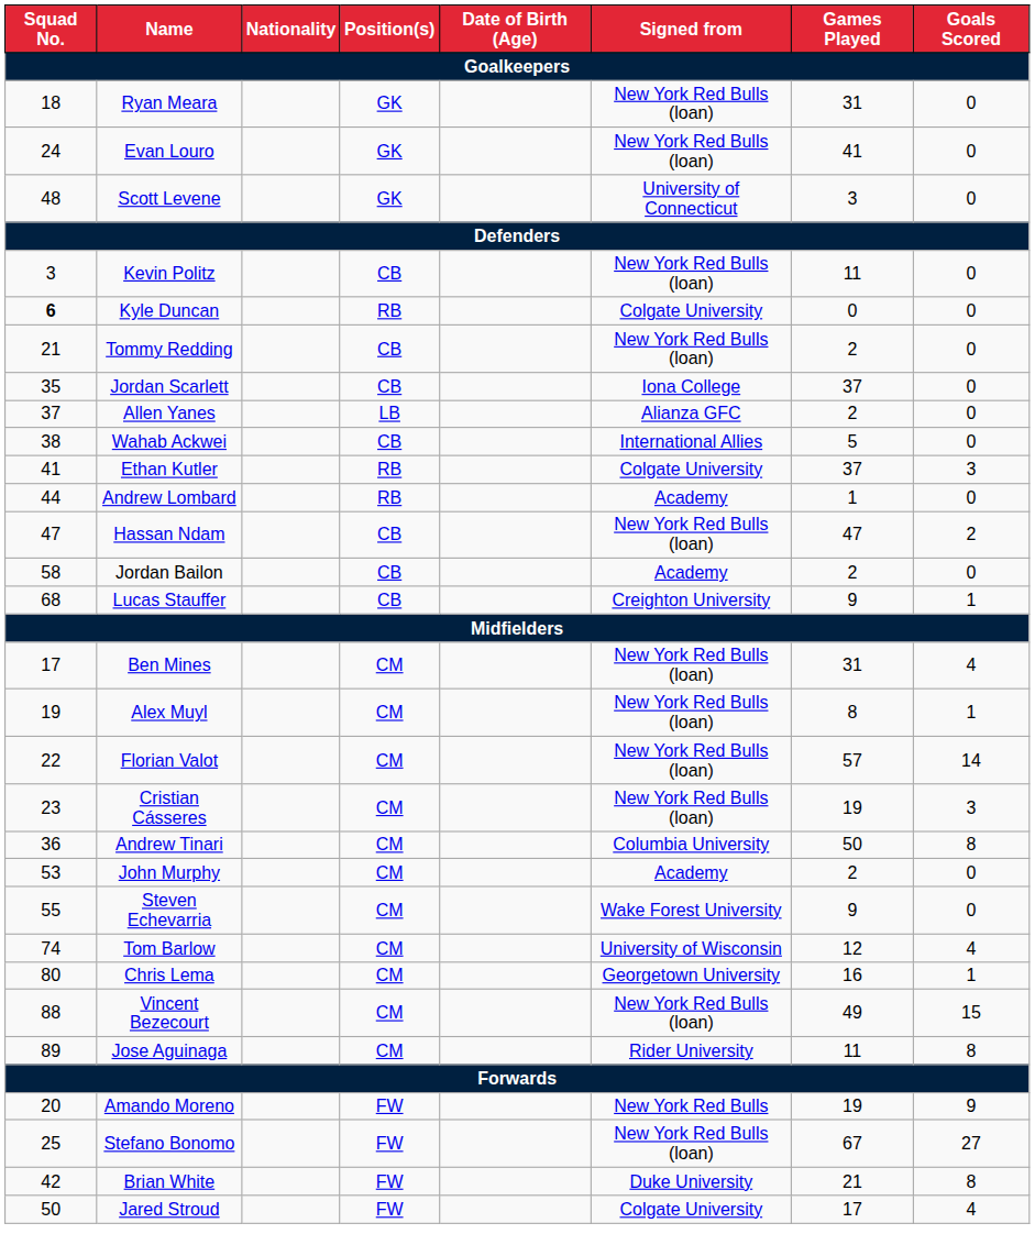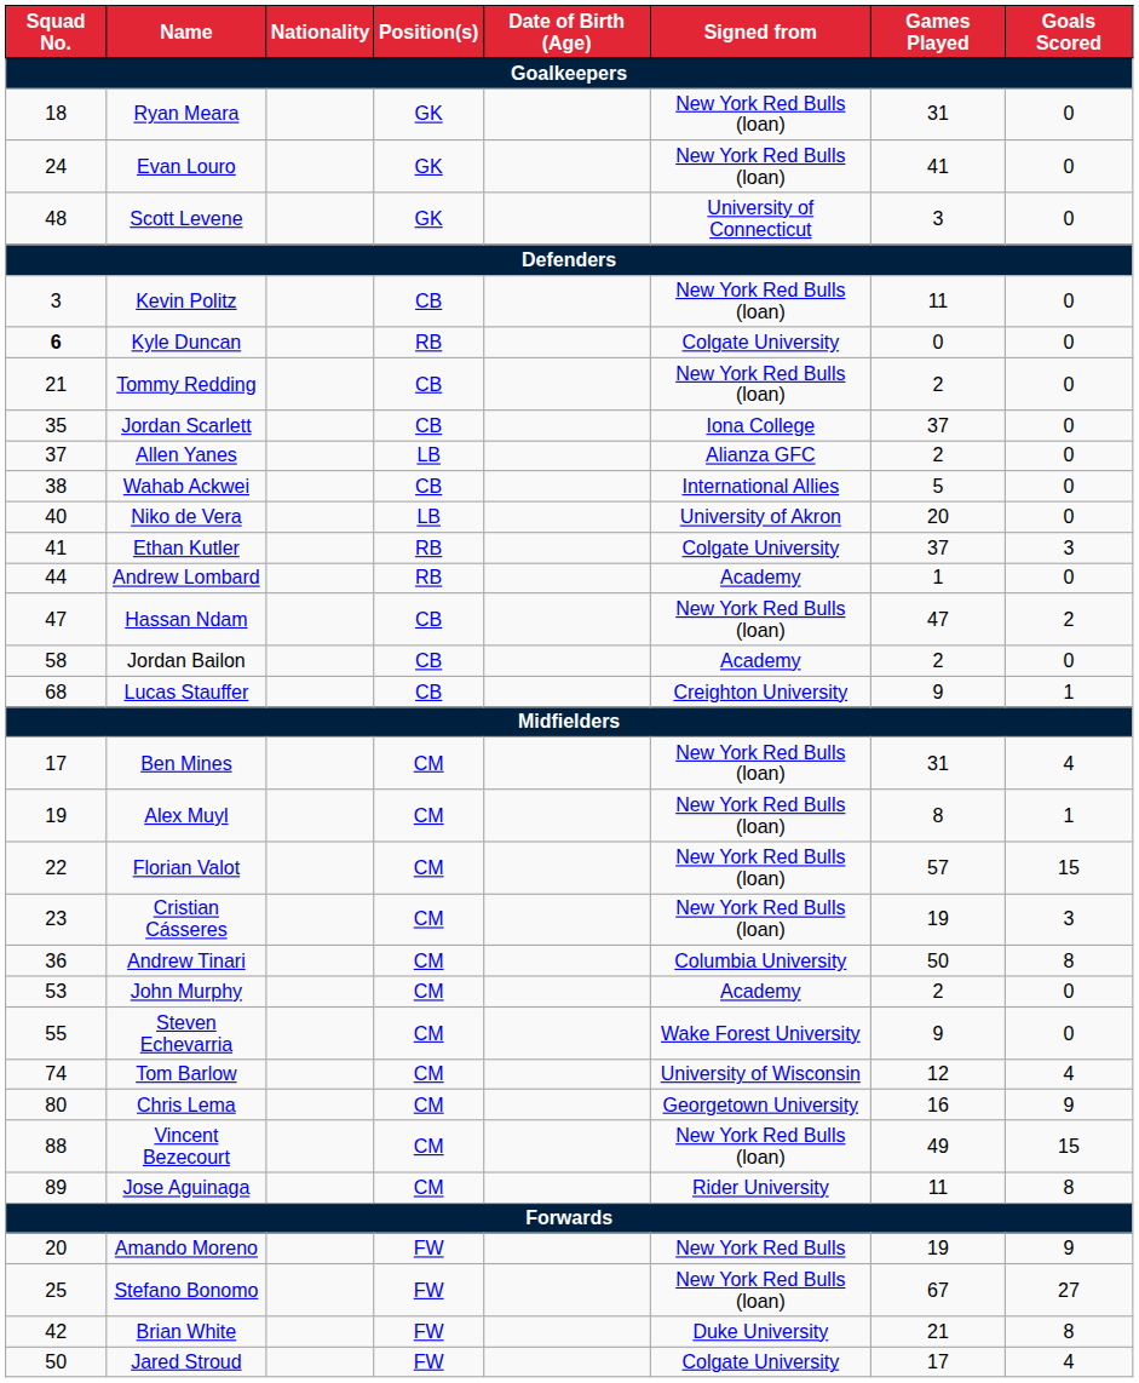 <table class="wikitable" style="text-align:center; font-size:90%; width:95%;">
 <tr>
 <th style="background:#E32636; color:#fff;  border:1px solid #0e0e0e; text-align:center;">Squad No.</th>
 <th style="background:#E32636; color:#fff;  border:1px solid #0e0e0e; text-align:center;">Name</th>
 <th style="background:#E32636; color:#fff;  border:1px solid #0e0e0e; text-align:center;">Nationality</th>
 <th style="background:#E32636; color:#fff;  border:1px solid #0e0e0e; text-align:center;">Position(s)</th>
 <th style="background:#E32636; color:#fff;  border:1px solid #0e0e0e; text-align:center;">Date of Birth (Age)</th>
 <th style="background:#E32636; color:#fff;  border:1px solid #0e0e0e; text-align:center;">Signed from</th>
 <th style="background:#E32636; color:#fff;  border:1px solid #0e0e0e; text-align:center;">Games Played</th>
 <th style="background:#E32636; color:#fff;  border:1px solid #0e0e0e; text-align:center;">Goals Scored</th>
 </tr>
 <tr>
 <th colspan="8" style="background:#002040; color:white; text-align:center;">Goalkeepers</th>
 </tr>
 <tr>
 <td>18</td>
 <td><a href='#'>Ryan Meara</a></td>
 <td></td>
 <td><a href='#'>GK</a></td>
 <td></td>
 <td> <a href='#'>New York Red Bulls</a> (loan)</td>
 <td>31</td>
 <td>0</td>
 </tr>
 <tr>
 <td>24</td>
 <td><a href='#'>Evan Louro</a></td>
 <td></td>
 <td><a href='#'>GK</a></td>
 <td></td>
 <td> <a href='#'>New York Red Bulls</a> (loan)</td>
 <td>41</td>
 <td>0</td>
 </tr>
 <tr>
 <td>48</td>
 <td><a href='#'>Scott Levene</a></td>
 <td></td>
 <td><a href='#'>GK</a></td>
 <td></td>
 <td> <a href='#'>University of Connecticut</a></td>
 <td>3</td>
 <td>0</td>
 </tr>
 <tr>
 <th colspan="8" style="background:#002040; color:white; text-align:center;"><strong>Defenders</strong></th>
 </tr>
 <tr>
 <td>3</td>
 <td><a href='#'>Kevin Politz</a></td>
 <td></td>
 <td><a href='#'>CB</a></td>
 <td></td>
 <td> <a href='#'>New York Red Bulls</a> (loan)</td>
 <td>11</td>
 <td>0</td>
 </tr>
 <tr>
 <td><strong>6</strong></td>
 <td><a href='#'>Kyle Duncan</a></td>
 <td></td>
 <td><a href='#'>RB</a></td>
 <td></td>
 <td> <a href='#'>Colgate University</a></td>
 <td>0</td>
 <td>0</td>
 </tr>
 <tr>
 <td>21</td>
 <td><a href='#'>Tommy Redding</a></td>
 <td></td>
 <td><a href='#'>CB</a></td>
 <td></td>
 <td> <a href='#'>New York Red Bulls</a> (loan)</td>
 <td>2</td>
 <td>0</td>
 </tr>
 <tr>
 <td>35</td>
 <td><a href='#'>Jordan Scarlett</a></td>
 <td></td>
 <td><a href='#'>CB</a></td>
 <td></td>
 <td> <a href='#'>Iona College</a></td>
 <td>37</td>
 <td>0</td>
 </tr>
 <tr>
 <td>37</td>
 <td><a href='#'>Allen Yanes</a></td>
 <td></td>
 <td><a href='#'>LB</a></td>
 <td></td>
 <td> <a href='#'>Alianza GFC</a></td>
 <td>2</td>
 <td>0</td>
 </tr>
 <tr>
 <td>38</td>
 <td><a href='#'>Wahab Ackwei</a></td>
 <td></td>
 <td><a href='#'>CB</a></td>
 <td></td>
 <td> <a href='#'>International Allies</a></td>
 <td>5</td>
 <td>0</td>
 </tr>
 <tr>
+<td>40</td>
+<td><a href='#'>Niko de Vera</a></td>
+<td></td>
+<td><a href='#'>LB</a></td>
+<td></td>
+<td> <a href='#'>University of Akron</a></td>
+<td>20</td>
+<td>0</td>
+</tr>
+<tr>
 <td>41</td>
 <td><a href='#'>Ethan Kutler</a></td>
 <td></td>
 <td><a href='#'>RB</a></td>
 <td></td>
 <td> <a href='#'>Colgate University</a></td>
 <td>37</td>
 <td>3</td>
 </tr>
 <tr>
 <td>44</td>
 <td><a href='#'>Andrew Lombard</a></td>
 <td></td>
 <td><a href='#'>RB</a></td>
 <td></td>
 <td><a href='#'>Academy</a></td>
 <td>1</td>
 <td>0</td>
 </tr>
 <tr>
 <td>47</td>
 <td><a href='#'>Hassan Ndam</a></td>
 <td></td>
 <td><a href='#'>CB</a></td>
 <td></td>
 <td> <a href='#'>New York Red Bulls</a> (loan)</td>
 <td>47</td>
 <td>2</td>
 </tr>
 <tr>
 <td>58</td>
 <td>Jordan Bailon</td>
 <td></td>
 <td><a href='#'>CB</a></td>
 <td></td>
 <td><a href='#'>Academy</a></td>
 <td>2</td>
 <td>0</td>
 </tr>
 <tr>
 <td>68</td>
 <td><a href='#'>Lucas Stauffer</a></td>
 <td></td>
 <td><a href='#'>CB</a></td>
 <td></td>
 <td><a href='#'>Creighton University</a></td>
 <td>9</td>
 <td>1</td>
 </tr>
 <tr>
 <th colspan="8" style="background:#002040; color:white; text-align:center;">Midfielders</th>
 </tr>
 <tr>
 <td>17</td>
 <td><a href='#'>Ben Mines</a></td>
 <td></td>
 <td><a href='#'>CM</a></td>
 <td></td>
 <td> <a href='#'>New York Red Bulls</a> (loan)</td>
 <td>31</td>
 <td>4</td>
 </tr>
 <tr>
 <td>19</td>
 <td><a href='#'>Alex Muyl</a></td>
 <td></td>
 <td><a href='#'>CM</a></td>
 <td></td>
 <td> <a href='#'>New York Red Bulls</a> (loan)</td>
 <td>8</td>
 <td>1</td>
 </tr>
 <tr>
 <td>22</td>
 <td><a href='#'>Florian Valot</a></td>
 <td></td>
 <td><a href='#'>CM</a></td>
 <td></td>
 <td> <a href='#'>New York Red Bulls</a> (loan)</td>
 <td>57</td>
-<td>14</td>
+<td>15</td>
 </tr>
 <tr>
 <td>23</td>
 <td><a href='#'>Cristian Cásseres</a></td>
 <td></td>
 <td><a href='#'>CM</a></td>
 <td></td>
 <td> <a href='#'>New York Red Bulls</a> (loan)</td>
 <td>19</td>
 <td>3</td>
 </tr>
 <tr>
 <td>36</td>
 <td><a href='#'>Andrew Tinari</a></td>
 <td></td>
 <td><a href='#'>CM</a></td>
 <td></td>
 <td> <a href='#'>Columbia University</a></td>
 <td>50</td>
 <td>8</td>
 </tr>
 <tr>
 <td>53</td>
 <td><a href='#'>John Murphy</a></td>
 <td></td>
 <td><a href='#'>CM</a></td>
 <td></td>
 <td><a href='#'>Academy</a></td>
 <td>2</td>
 <td>0</td>
 </tr>
 <tr>
 <td>55</td>
 <td><a href='#'>Steven Echevarria</a></td>
 <td></td>
 <td><a href='#'>CM</a></td>
 <td></td>
 <td> <a href='#'>Wake Forest University</a></td>
 <td>9</td>
 <td>0</td>
 </tr>
 <tr>
 <td>74</td>
 <td><a href='#'>Tom Barlow</a></td>
 <td></td>
 <td><a href='#'>CM</a></td>
 <td></td>
 <td> <a href='#'>University of Wisconsin</a></td>
 <td>12</td>
 <td>4</td>
 </tr>
 <tr>
 <td>80</td>
 <td><a href='#'>Chris Lema</a></td>
 <td></td>
 <td><a href='#'>CM</a></td>
 <td></td>
 <td> <a href='#'>Georgetown University</a></td>
 <td>16</td>
-<td>1</td>
+<td>9</td>
 </tr>
 <tr>
 <td>88</td>
 <td><a href='#'>Vincent Bezecourt</a></td>
 <td></td>
 <td><a href='#'>CM</a></td>
 <td></td>
 <td> <a href='#'>New York Red Bulls</a> (loan)</td>
 <td>49</td>
 <td>15</td>
 </tr>
 <tr>
 <td>89</td>
 <td><a href='#'>Jose Aguinaga</a></td>
 <td></td>
 <td><a href='#'>CM</a></td>
 <td></td>
 <td> <a href='#'>Rider University</a></td>
 <td>11</td>
 <td>8</td>
 </tr>
 <tr>
 <th colspan="8" style="background:#002040; color:white; text-align:center;">Forwards</th>
 </tr>
 <tr>
 <td>20</td>
 <td><a href='#'>Amando Moreno</a></td>
 <td></td>
 <td><a href='#'>FW</a></td>
 <td></td>
 <td> <a href='#'>New York Red Bulls</a></td>
 <td>19</td>
 <td>9</td>
 </tr>
 <tr>
 <td>25</td>
 <td><a href='#'>Stefano Bonomo</a></td>
 <td></td>
 <td><a href='#'>FW</a></td>
 <td></td>
 <td> <a href='#'>New York Red Bulls</a> (loan)</td>
 <td>67</td>
 <td>27</td>
 </tr>
 <tr>
 <td>42</td>
 <td><a href='#'>Brian White</a></td>
 <td></td>
 <td><a href='#'>FW</a></td>
 <td></td>
 <td> <a href='#'>Duke University</a></td>
 <td>21</td>
 <td>8</td>
 </tr>
 <tr>
 <td>50</td>
 <td><a href='#'>Jared Stroud</a></td>
 <td></td>
 <td><a href='#'>FW</a></td>
 <td></td>
 <td> <a href='#'>Colgate University</a></td>
 <td>17</td>
 <td>4</td>
 </tr>
 </table>
